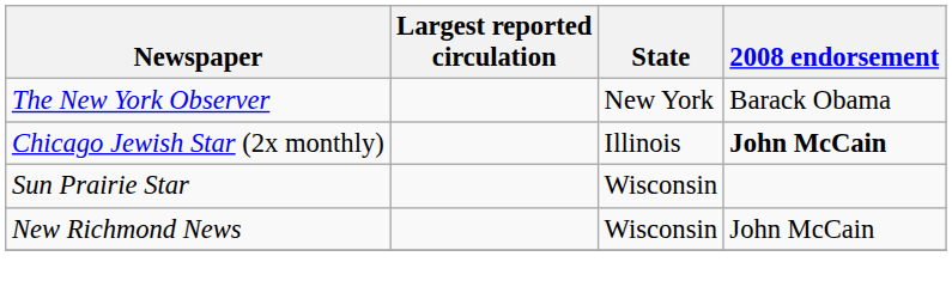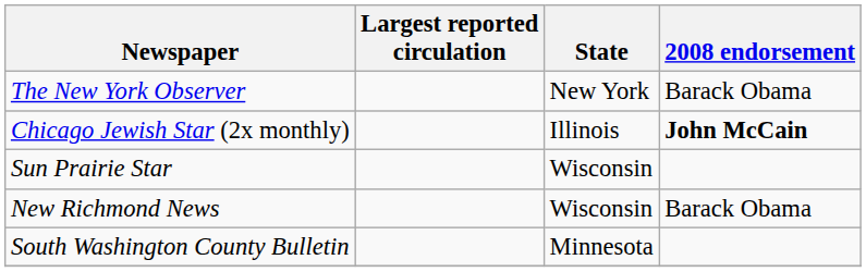 <table class="wikitable sortable">
 <tr valign=bottom>
 <th>Newspaper</th>
 <th>Largest reported<br>circulation</th>
 <th>State</th>
 <th><a href='#'>2008 endorsement</a></th>
 </tr>
 <tr>
 <td><em><a href='#'>The New York Observer</a></em></td>
 <td></td>
 <td>New York</td>
 <td>Barack Obama</td>
 </tr>
 <tr>
 <td><em><a href='#'>Chicago Jewish Star</a></em> (2x monthly)</td>
 <td></td>
 <td>Illinois</td>
 <td><strong>John McCain</strong></td>
 </tr>
 <tr>
 <td><em>Sun Prairie Star</em></td>
 <td></td>
 <td>Wisconsin</td>
 <td></td>
 </tr>
 <tr>
 <td><em>New Richmond News</em></td>
 <td></td>
 <td>Wisconsin</td>
-<td>John McCain</td>
+<td>Barack Obama</td>
+</tr>
+<tr>
+<td><em>South Washington County Bulletin</em></td>
+<td></td>
+<td>Minnesota</td>
+<td></td>
 </tr>
 <tr>
 </tr>
 </table>
